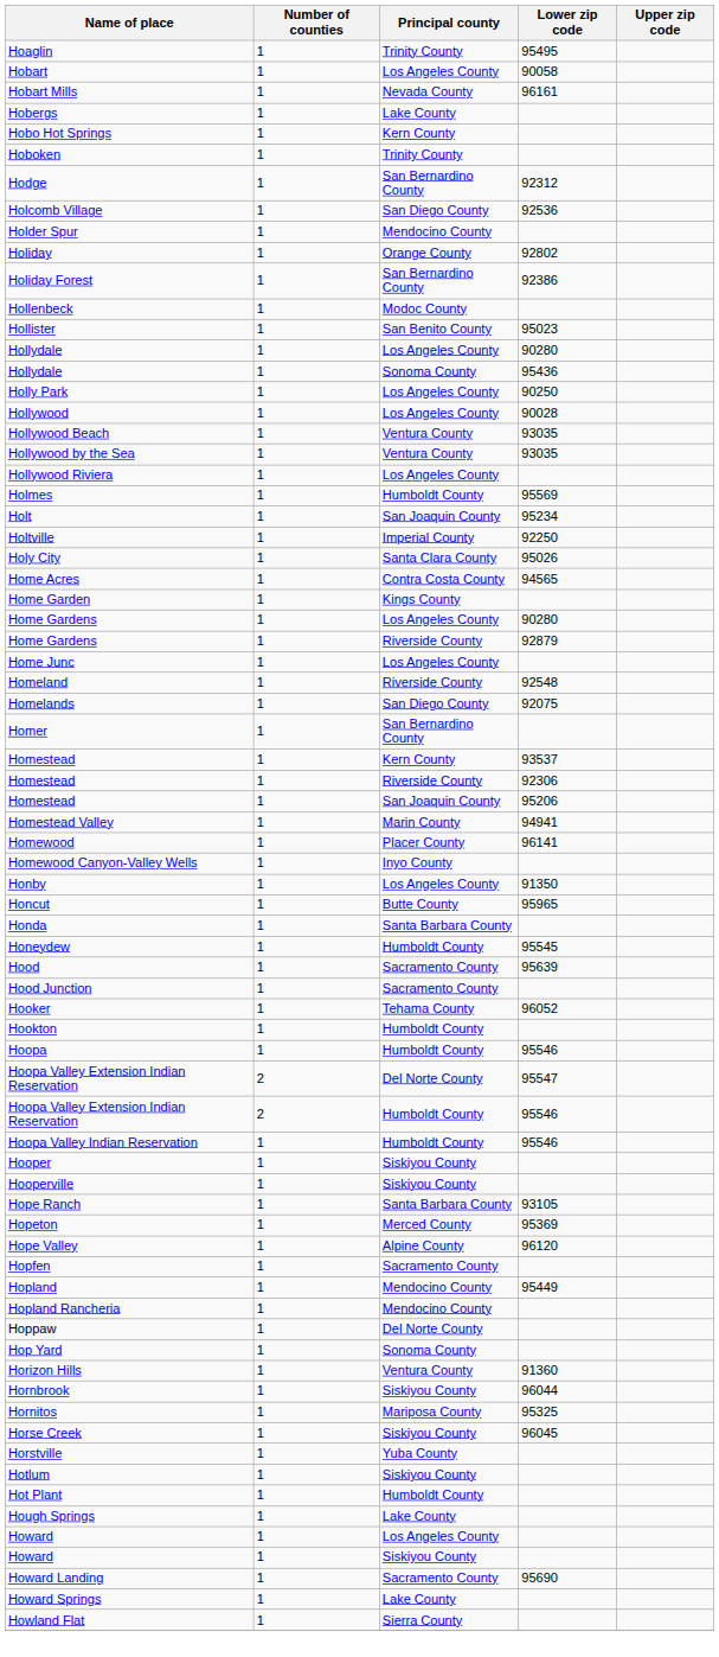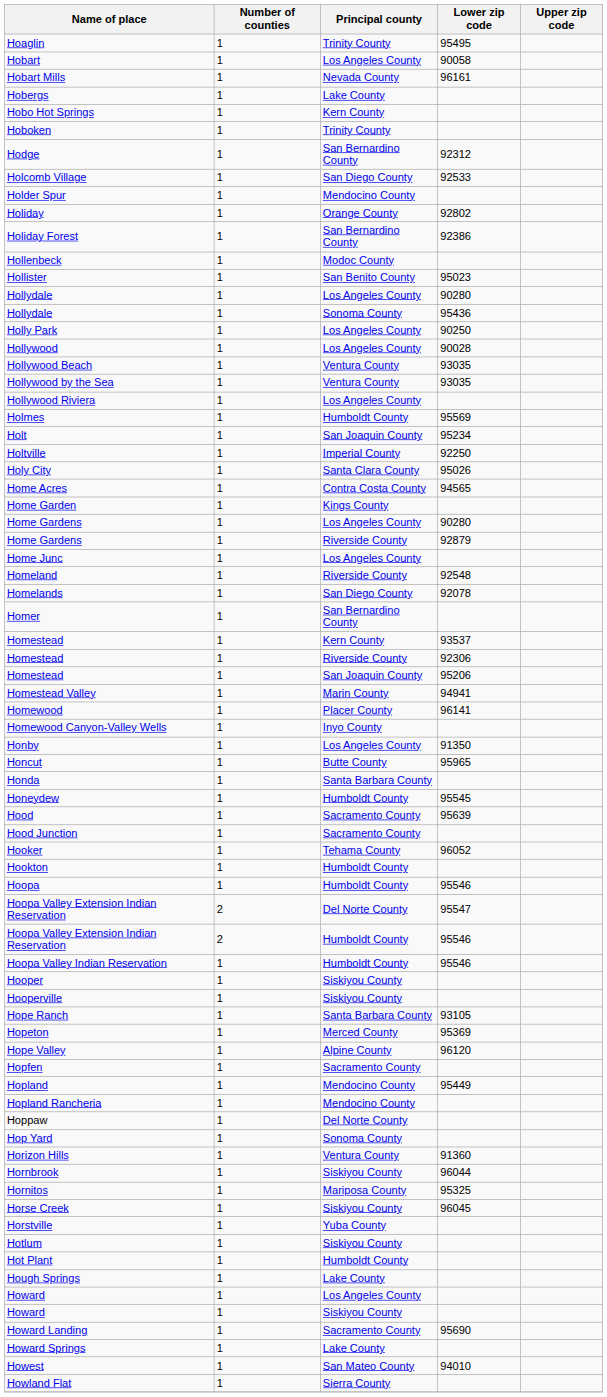 <table class="wikitable">
 <tr>
 <th>Name of place</th>
 <th>Number of counties</th>
 <th>Principal county</th>
 <th>Lower zip code</th>
 <th>Upper zip code</th>
 </tr>
 <tr --->
 <td><a href='#'>Hoaglin</a></td>
 <td>1</td>
 <td><a href='#'>Trinity County</a></td>
 <td>95495</td>
 <td> </td>
 </tr>
 <tr --->
 <td><a href='#'>Hobart</a></td>
 <td>1</td>
 <td><a href='#'>Los Angeles County</a></td>
 <td>90058</td>
 <td> </td>
 </tr>
 <tr --->
 <td><a href='#'>Hobart Mills</a></td>
 <td>1</td>
 <td><a href='#'>Nevada County</a></td>
 <td>96161</td>
 <td> </td>
 </tr>
 <tr --->
 <td><a href='#'>Hobergs</a></td>
 <td>1</td>
 <td><a href='#'>Lake County</a></td>
 <td> </td>
 <td> </td>
 </tr>
 <tr --->
 <td><a href='#'>Hobo Hot Springs</a></td>
 <td>1</td>
 <td><a href='#'>Kern County</a></td>
 <td> </td>
 <td> </td>
 </tr>
 <tr --->
 <td><a href='#'>Hoboken</a></td>
 <td>1</td>
 <td><a href='#'>Trinity County</a></td>
 <td> </td>
 <td> </td>
 </tr>
 <tr --->
 <td><a href='#'>Hodge</a></td>
 <td>1</td>
 <td><a href='#'>San Bernardino County</a></td>
 <td>92312</td>
 <td> </td>
 </tr>
 <tr --->
 <td><a href='#'>Holcomb Village</a></td>
 <td>1</td>
 <td><a href='#'>San Diego County</a></td>
-<td>92536</td>
+<td>92533</td>
 <td> </td>
 </tr>
 <tr --->
 <td><a href='#'>Holder Spur</a></td>
 <td>1</td>
 <td><a href='#'>Mendocino County</a></td>
 <td> </td>
 <td> </td>
 </tr>
 <tr --->
 <td><a href='#'>Holiday</a></td>
 <td>1</td>
 <td><a href='#'>Orange County</a></td>
 <td>92802</td>
 <td> </td>
 </tr>
 <tr --->
 <td><a href='#'>Holiday Forest</a></td>
 <td>1</td>
 <td><a href='#'>San Bernardino County</a></td>
 <td>92386</td>
 <td> </td>
 </tr>
 <tr --->
 <td><a href='#'>Hollenbeck</a></td>
 <td>1</td>
 <td><a href='#'>Modoc County</a></td>
 <td> </td>
 <td> </td>
 </tr>
 <tr --->
 <td><a href='#'>Hollister</a></td>
 <td>1</td>
 <td><a href='#'>San Benito County</a></td>
 <td>95023</td>
 <td> </td>
 </tr>
 <tr --->
 <td><a href='#'>Hollydale</a></td>
 <td>1</td>
 <td><a href='#'>Los Angeles County</a></td>
 <td>90280</td>
 <td> </td>
 </tr>
 <tr --->
 <td><a href='#'>Hollydale</a></td>
 <td>1</td>
 <td><a href='#'>Sonoma County</a></td>
 <td>95436</td>
 <td> </td>
 </tr>
 <tr --->
 <td><a href='#'>Holly Park</a></td>
 <td>1</td>
 <td><a href='#'>Los Angeles County</a></td>
 <td>90250</td>
 <td> </td>
 </tr>
 <tr --->
 <td><a href='#'>Hollywood</a></td>
 <td>1</td>
 <td><a href='#'>Los Angeles County</a></td>
 <td>90028</td>
 <td> </td>
 </tr>
 <tr --->
 <td><a href='#'>Hollywood Beach</a></td>
 <td>1</td>
 <td><a href='#'>Ventura County</a></td>
 <td>93035</td>
 <td> </td>
 </tr>
 <tr --->
 <td><a href='#'>Hollywood by the Sea</a></td>
 <td>1</td>
 <td><a href='#'>Ventura County</a></td>
 <td>93035</td>
 <td> </td>
 </tr>
 <tr --->
 <td><a href='#'>Hollywood Riviera</a></td>
 <td>1</td>
 <td><a href='#'>Los Angeles County</a></td>
 <td> </td>
 <td> </td>
 </tr>
 <tr --->
 <td><a href='#'>Holmes</a></td>
 <td>1</td>
 <td><a href='#'>Humboldt County</a></td>
 <td>95569</td>
 <td> </td>
 </tr>
 <tr --->
 <td><a href='#'>Holt</a></td>
 <td>1</td>
 <td><a href='#'>San Joaquin County</a></td>
 <td>95234</td>
 <td> </td>
 </tr>
 <tr --->
 <td><a href='#'>Holtville</a></td>
 <td>1</td>
 <td><a href='#'>Imperial County</a></td>
 <td>92250</td>
 <td> </td>
 </tr>
 <tr --->
 <td><a href='#'>Holy City</a></td>
 <td>1</td>
 <td><a href='#'>Santa Clara County</a></td>
 <td>95026</td>
 <td> </td>
 </tr>
 <tr --->
 <td><a href='#'>Home Acres</a></td>
 <td>1</td>
 <td><a href='#'>Contra Costa County</a></td>
 <td>94565</td>
 <td> </td>
 </tr>
 <tr --->
 <td><a href='#'>Home Garden</a></td>
 <td>1</td>
 <td><a href='#'>Kings County</a></td>
 <td> </td>
 <td> </td>
 </tr>
 <tr --->
 <td><a href='#'>Home Gardens</a></td>
 <td>1</td>
 <td><a href='#'>Los Angeles County</a></td>
 <td>90280</td>
 <td> </td>
 </tr>
 <tr --->
 <td><a href='#'>Home Gardens</a></td>
 <td>1</td>
 <td><a href='#'>Riverside County</a></td>
 <td>92879</td>
 <td> </td>
 </tr>
 <tr --->
 <td><a href='#'>Home Junc</a></td>
 <td>1</td>
 <td><a href='#'>Los Angeles County</a></td>
 <td> </td>
 <td> </td>
 </tr>
 <tr --->
 <td><a href='#'>Homeland</a></td>
 <td>1</td>
 <td><a href='#'>Riverside County</a></td>
 <td>92548</td>
 <td> </td>
 </tr>
 <tr --->
 <td><a href='#'>Homelands</a></td>
 <td>1</td>
 <td><a href='#'>San Diego County</a></td>
-<td>92075</td>
+<td>92078</td>
 <td> </td>
 </tr>
 <tr --->
 <td><a href='#'>Homer</a></td>
 <td>1</td>
 <td><a href='#'>San Bernardino County</a></td>
 <td> </td>
 <td> </td>
 </tr>
 <tr --->
 <td><a href='#'>Homestead</a></td>
 <td>1</td>
 <td><a href='#'>Kern County</a></td>
 <td>93537</td>
 <td> </td>
 </tr>
 <tr --->
 <td><a href='#'>Homestead</a></td>
 <td>1</td>
 <td><a href='#'>Riverside County</a></td>
 <td>92306</td>
 <td> </td>
 </tr>
 <tr --->
 <td><a href='#'>Homestead</a></td>
 <td>1</td>
 <td><a href='#'>San Joaquin County</a></td>
 <td>95206</td>
 <td> </td>
 </tr>
 <tr --->
 <td><a href='#'>Homestead Valley</a></td>
 <td>1</td>
 <td><a href='#'>Marin County</a></td>
 <td>94941</td>
 <td> </td>
 </tr>
 <tr --->
 <td><a href='#'>Homewood</a></td>
 <td>1</td>
 <td><a href='#'>Placer County</a></td>
 <td>96141</td>
 <td> </td>
 </tr>
 <tr --->
 <td><a href='#'>Homewood Canyon-Valley Wells</a></td>
 <td>1</td>
 <td><a href='#'>Inyo County</a></td>
 <td> </td>
 <td> </td>
 </tr>
 <tr --->
 <td><a href='#'>Honby</a></td>
 <td>1</td>
 <td><a href='#'>Los Angeles County</a></td>
 <td>91350</td>
 <td> </td>
 </tr>
 <tr --->
 <td><a href='#'>Honcut</a></td>
 <td>1</td>
 <td><a href='#'>Butte County</a></td>
 <td>95965</td>
 <td> </td>
 </tr>
 <tr --->
 <td><a href='#'>Honda</a></td>
 <td>1</td>
 <td><a href='#'>Santa Barbara County</a></td>
 <td> </td>
 <td> </td>
 </tr>
 <tr --->
 <td><a href='#'>Honeydew</a></td>
 <td>1</td>
 <td><a href='#'>Humboldt County</a></td>
 <td>95545</td>
 <td> </td>
 </tr>
 <tr --->
 <td><a href='#'>Hood</a></td>
 <td>1</td>
 <td><a href='#'>Sacramento County</a></td>
 <td>95639</td>
 <td> </td>
 </tr>
 <tr --->
 <td><a href='#'>Hood Junction</a></td>
 <td>1</td>
 <td><a href='#'>Sacramento County</a></td>
 <td> </td>
 <td> </td>
 </tr>
 <tr --->
 <td><a href='#'>Hooker</a></td>
 <td>1</td>
 <td><a href='#'>Tehama County</a></td>
 <td>96052</td>
 <td> </td>
 </tr>
 <tr --->
 <td><a href='#'>Hookton</a></td>
 <td>1</td>
 <td><a href='#'>Humboldt County</a></td>
 <td> </td>
 <td> </td>
 </tr>
 <tr --->
 <td><a href='#'>Hoopa</a></td>
 <td>1</td>
 <td><a href='#'>Humboldt County</a></td>
 <td>95546</td>
 <td> </td>
 </tr>
 <tr --->
 <td><a href='#'>Hoopa Valley Extension Indian Reservation</a></td>
 <td>2</td>
 <td><a href='#'>Del Norte County</a></td>
 <td>95547</td>
 <td> </td>
 </tr>
 <tr --->
 <td><a href='#'>Hoopa Valley Extension Indian Reservation</a></td>
 <td>2</td>
 <td><a href='#'>Humboldt County</a></td>
 <td>95546</td>
 <td> </td>
 </tr>
 <tr --->
 <td><a href='#'>Hoopa Valley Indian Reservation</a></td>
 <td>1</td>
 <td><a href='#'>Humboldt County</a></td>
 <td>95546</td>
 <td> </td>
 </tr>
 <tr --->
 <td><a href='#'>Hooper</a></td>
 <td>1</td>
 <td><a href='#'>Siskiyou County</a></td>
 <td> </td>
 <td> </td>
 </tr>
 <tr --->
 <td><a href='#'>Hooperville</a></td>
 <td>1</td>
 <td><a href='#'>Siskiyou County</a></td>
 <td> </td>
 <td> </td>
 </tr>
 <tr --->
 <td><a href='#'>Hope Ranch</a></td>
 <td>1</td>
 <td><a href='#'>Santa Barbara County</a></td>
 <td>93105</td>
 <td> </td>
 </tr>
 <tr --->
 <td><a href='#'>Hopeton</a></td>
 <td>1</td>
 <td><a href='#'>Merced County</a></td>
 <td>95369</td>
 <td> </td>
 </tr>
 <tr --->
 <td><a href='#'>Hope Valley</a></td>
 <td>1</td>
 <td><a href='#'>Alpine County</a></td>
 <td>96120</td>
 <td> </td>
 </tr>
 <tr --->
 <td><a href='#'>Hopfen</a></td>
 <td>1</td>
 <td><a href='#'>Sacramento County</a></td>
 <td> </td>
 <td> </td>
 </tr>
 <tr --->
 <td><a href='#'>Hopland</a></td>
 <td>1</td>
 <td><a href='#'>Mendocino County</a></td>
 <td>95449</td>
 <td> </td>
 </tr>
 <tr --->
 <td><a href='#'>Hopland Rancheria</a></td>
 <td>1</td>
 <td><a href='#'>Mendocino County</a></td>
 <td> </td>
 <td> </td>
 </tr>
 <tr --->
 <td>Hoppaw</td>
 <td>1</td>
 <td><a href='#'>Del Norte County</a></td>
 <td> </td>
 <td> </td>
 </tr>
 <tr --->
 <td><a href='#'>Hop Yard</a></td>
 <td>1</td>
 <td><a href='#'>Sonoma County</a></td>
 <td> </td>
 <td> </td>
 </tr>
 <tr --->
 <td><a href='#'>Horizon Hills</a></td>
 <td>1</td>
 <td><a href='#'>Ventura County</a></td>
 <td>91360</td>
 <td> </td>
 </tr>
 <tr --->
 <td><a href='#'>Hornbrook</a></td>
 <td>1</td>
 <td><a href='#'>Siskiyou County</a></td>
 <td>96044</td>
 <td> </td>
 </tr>
 <tr --->
 <td><a href='#'>Hornitos</a></td>
 <td>1</td>
 <td><a href='#'>Mariposa County</a></td>
 <td>95325</td>
 <td> </td>
 </tr>
 <tr --->
 <td><a href='#'>Horse Creek</a></td>
 <td>1</td>
 <td><a href='#'>Siskiyou County</a></td>
 <td>96045</td>
 <td> </td>
 </tr>
 <tr --->
 <td><a href='#'>Horstville</a></td>
 <td>1</td>
 <td><a href='#'>Yuba County</a></td>
 <td> </td>
 <td> </td>
 </tr>
 <tr --->
 <td><a href='#'>Hotlum</a></td>
 <td>1</td>
 <td><a href='#'>Siskiyou County</a></td>
 <td> </td>
 <td> </td>
 </tr>
 <tr --->
 <td><a href='#'>Hot Plant</a></td>
 <td>1</td>
 <td><a href='#'>Humboldt County</a></td>
 <td> </td>
 <td> </td>
 </tr>
 <tr --->
 <td><a href='#'>Hough Springs</a></td>
 <td>1</td>
 <td><a href='#'>Lake County</a></td>
 <td> </td>
 <td> </td>
 </tr>
 <tr --->
 <td><a href='#'>Howard</a></td>
 <td>1</td>
 <td><a href='#'>Los Angeles County</a></td>
 <td> </td>
 <td> </td>
 </tr>
 <tr --->
 <td><a href='#'>Howard</a></td>
 <td>1</td>
 <td><a href='#'>Siskiyou County</a></td>
 <td> </td>
 <td> </td>
 </tr>
 <tr --->
 <td><a href='#'>Howard Landing</a></td>
 <td>1</td>
 <td><a href='#'>Sacramento County</a></td>
 <td>95690</td>
 <td> </td>
 </tr>
 <tr --->
 <td><a href='#'>Howard Springs</a></td>
 <td>1</td>
 <td><a href='#'>Lake County</a></td>
 <td> </td>
 <td> </td>
 </tr>
 <tr --->
+<td><a href='#'>Howest</a></td>
+<td>1</td>
+<td><a href='#'>San Mateo County</a></td>
+<td>94010</td>
+<td> </td>
+</tr>
+<tr --->
 <td><a href='#'>Howland Flat</a></td>
 <td>1</td>
 <td><a href='#'>Sierra County</a></td>
 <td> </td>
 <td> </td>
 </tr>
 <tr --->
 </tr>
 </table>
